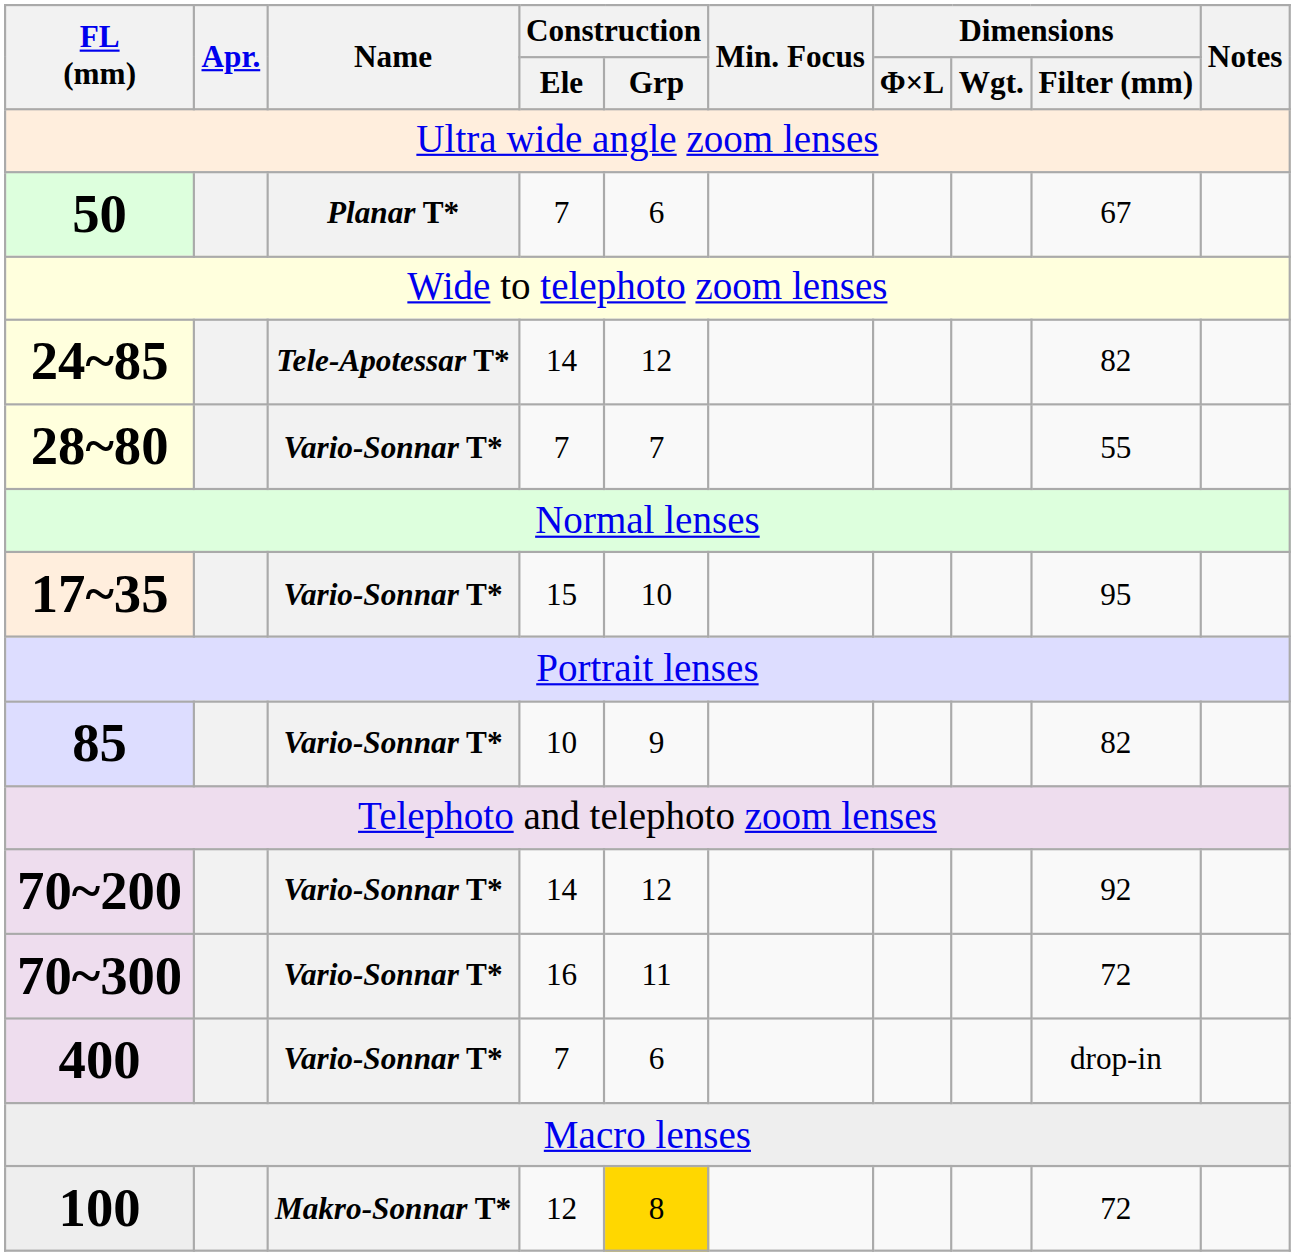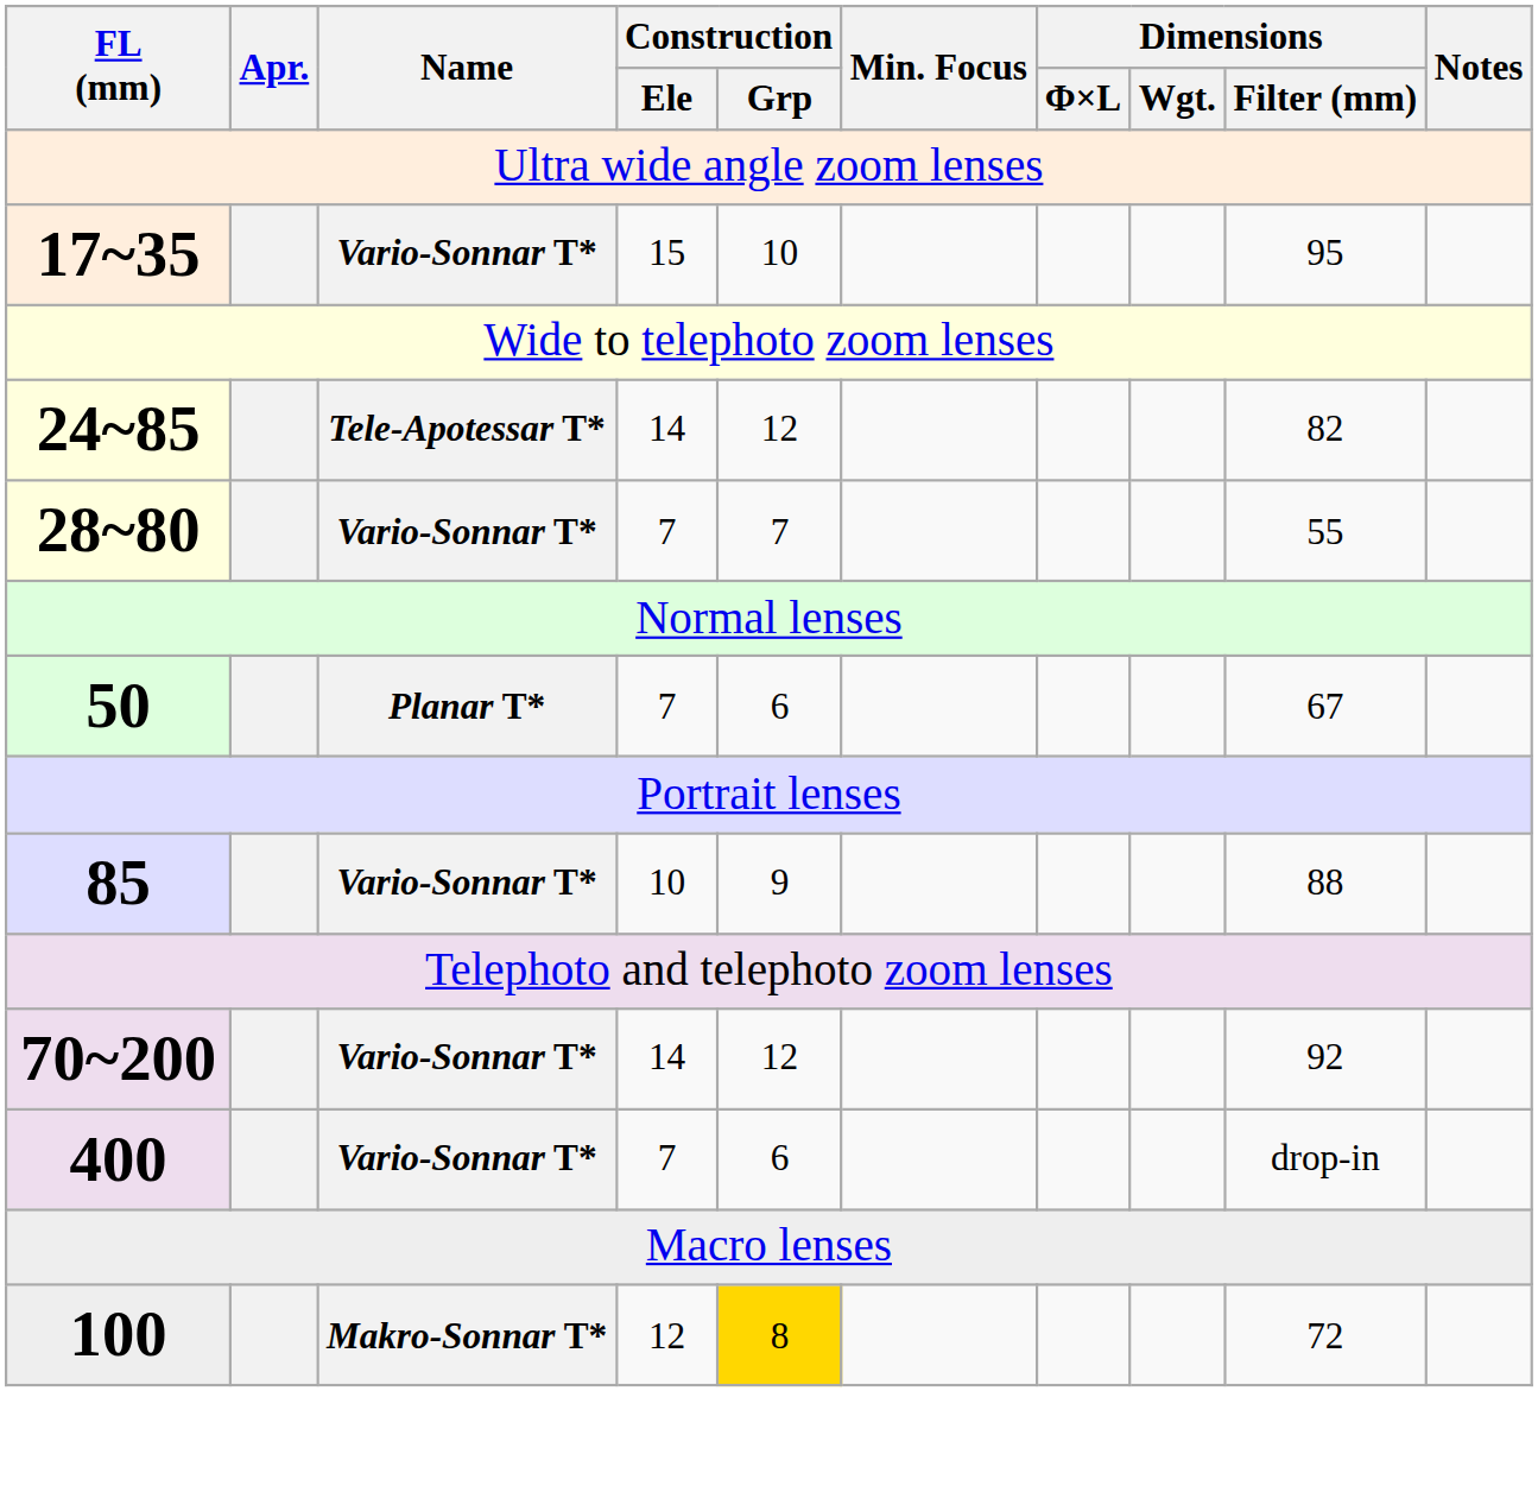 <table class="wikitable sortable" style="font-size:90%;text-align:center;">
 <tr>
 <th rowspan=2><a href='#'>FL</a><br>(mm)</th>
 <th rowspan=2><a href='#'>Apr.</a></th>
 <th rowspan=2>Name</th>
 <th colspan=2>Construction</th>
 <th rowspan=2>Min. Focus</th>
 <th colspan=3>Dimensions</th>
 <th rowspan=2 class="unsortable">Notes</th>
 </tr>
 <tr>
 <th>Ele</th>
 <th>Grp</th>
 <th>Φ×L</th>
 <th>Wgt.</th>
 <th>Filter (mm)</th>
 </tr>
 <tr>
 <td colspan=10 style="font-size:125%;background:#fed;" data-sort-value="zzzb"><a href='#'>Ultra wide angle</a> <a href='#'>zoom lenses</a></td>
 </tr>
 <tr>
-<th style="background:#dfd;font-size:175%;">50</th>
+<th style="background:#fed;font-size:175%;">17~35</th>
 <th></th>
-<th><em>Planar</em> T*</th>
-<td>7</td>
-<td>6</td>
+<th><em>Vario-Sonnar</em> T*</th>
+<td>15</td>
+<td>10</td>
 <td></td>
 <td></td>
 <td></td>
-<td>67</td>
+<td>95</td>
 <td style="font-size:90%;text-align:left"></td>
 </tr>
 <tr>
 <td colspan=10 style="font-size:125%;background:#ffd;" data-sort-value="zzzc"><a href='#'>Wide</a> to <a href='#'>telephoto</a> <a href='#'>zoom lenses</a></td>
 </tr>
 <tr>
 <th style="background:#ffd;font-size:175%;">24~85</th>
 <th></th>
 <th><em>Tele-Apotessar</em> T*</th>
 <td>14</td>
 <td>12</td>
 <td></td>
 <td></td>
 <td></td>
 <td>82</td>
 <td style="font-size:90%;text-align:left"></td>
 </tr>
 <tr>
 <th style="background:#ffd;font-size:175%;">28~80</th>
 <th></th>
 <th><em>Vario-Sonnar</em> T*</th>
 <td>7</td>
 <td>7</td>
 <td></td>
 <td></td>
 <td></td>
 <td>55</td>
 <td style="font-size:90%;text-align:left"></td>
 </tr>
 <tr>
 <td colspan=10 style="font-size:125%;background:#dfd;" data-sort-value="zzzd"><a href='#'>Normal lenses</a></td>
 </tr>
 <tr>
-<th style="background:#fed;font-size:175%;">17~35</th>
+<th style="background:#dfd;font-size:175%;">50</th>
 <th></th>
-<th><em>Vario-Sonnar</em> T*</th>
-<td>15</td>
-<td>10</td>
+<th><em>Planar</em> T*</th>
+<td>7</td>
+<td>6</td>
 <td></td>
 <td></td>
 <td></td>
-<td>95</td>
+<td>67</td>
 <td style="font-size:90%;text-align:left"></td>
 </tr>
 <tr>
 <td colspan=10 style="font-size:125%;background:#ddf;" data-sort-value="zzze"><a href='#'>Portrait lenses</a></td>
 </tr>
 <tr>
 <th style="background:#ddf;font-size:175%;">85</th>
 <th></th>
 <th><em>Vario-Sonnar</em> T*</th>
 <td>10</td>
 <td>9</td>
 <td></td>
 <td></td>
 <td></td>
-<td>82</td>
+<td>88</td>
 <td style="font-size:90%;text-align:left"></td>
 </tr>
 <tr>
 <td colspan=10 style="font-size:125%;background:#ede;" data-sort-value="zzzf"><a href='#'>Telephoto</a> and telephoto <a href='#'>zoom lenses</a></td>
 </tr>
 <tr>
 <th style="background:#ede;font-size:175%;">70~200</th>
 <th></th>
 <th><em>Vario-Sonnar</em> T*</th>
 <td>14</td>
 <td>12</td>
 <td></td>
 <td></td>
 <td></td>
 <td>92</td>
-<td style="font-size:90%;text-align:left"></td>
-</tr>
-<tr>
-<th style="background:#ede;font-size:175%;">70~300</th>
-<th></th>
-<th><em>Vario-Sonnar</em> T*</th>
-<td>16</td>
-<td>11</td>
-<td></td>
-<td></td>
-<td></td>
-<td>72</td>
 <td style="font-size:90%;text-align:left"></td>
 </tr>
 <tr>
 <th style="background:#ede;font-size:175%;">400</th>
 <th></th>
 <th><em>Vario-Sonnar</em> T*</th>
 <td>7</td>
 <td>6</td>
 <td></td>
 <td></td>
 <td></td>
 <td>drop-in</td>
 <td style="font-size:90%;text-align:left"></td>
 </tr>
 <tr>
 <td colspan=10 style="font-size:125%;background:#eee;" data-sort-value="zzzh"><a href='#'>Macro lenses</a></td>
 </tr>
 <tr>
 <th style="background:#eee;font-size:175%;">100</th>
 <th></th>
 <th><em>Makro-Sonnar</em> T*</th>
 <td>12</td>
 <td style="background: gold;">8</td>
 <td></td>
 <td></td>
 <td></td>
 <td>72</td>
 <td style="font-size:90%;text-align:left"></td>
 </tr>
 </table>
